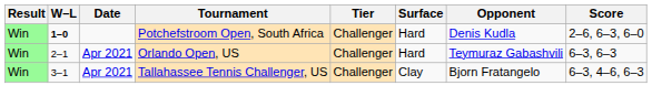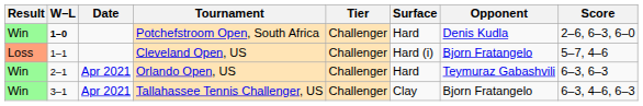 <table class="sortable wikitable">
 <tr>
 <th>Result</th>
 <th class="unsortable">W–L</th>
 <th>Date</th>
 <th>Tournament</th>
 <th>Tier</th>
 <th>Surface</th>
 <th>Opponent</th>
 <th class="unsortable">Score</th>
 </tr>
 <tr>
 <td bgcolor=98FB98>Win</td>
 <td><strong><small>1–0</small></strong></td>
 <td><a href='#'></a></td>
 <td style="background:moccasin;"><a href='#'>Potchefstroom Open</a>, South Africa</td>
 <td style="background:moccasin;">Challenger</td>
 <td>Hard</td>
 <td> <a href='#'>Denis Kudla</a></td>
 <td>2–6, 6–3, 6–0</td>
 </tr>
 <tr>
+<td bgcolor=FFA07A>Loss</td>
+<td><small>1–1</small></td>
+<td><a href='#'></a></td>
+<td style="background:moccasin;"><a href='#'>Cleveland Open</a>, US</td>
+<td style="background:moccasin;">Challenger</td>
+<td>Hard (i)</td>
+<td> <a href='#'>Bjorn Fratangelo</a></td>
+<td>5–7, 4–6</td>
+</tr>
+<tr>
 <td bgcolor=98FB98>Win</td>
 <td><small>2–1</small></td>
 <td><a href='#'>Apr 2021</a></td>
 <td style="background:moccasin;"><a href='#'>Orlando Open</a>, US</td>
 <td style="background:moccasin;">Challenger</td>
 <td>Hard</td>
 <td> <a href='#'>Teymuraz Gabashvili</a></td>
 <td>6–3, 6–3</td>
 </tr>
 <tr>
 <td bgcolor=98FB98>Win</td>
 <td><small>3–1</small></td>
 <td><a href='#'>Apr 2021</a></td>
 <td style="background:moccasin;"><a href='#'>Tallahassee Tennis Challenger</a>, US</td>
 <td style="background:moccasin;">Challenger</td>
 <td>Clay</td>
 <td> Bjorn Fratangelo</td>
 <td>6–3, 4–6, 6–3</td>
 </tr>
 </table>
